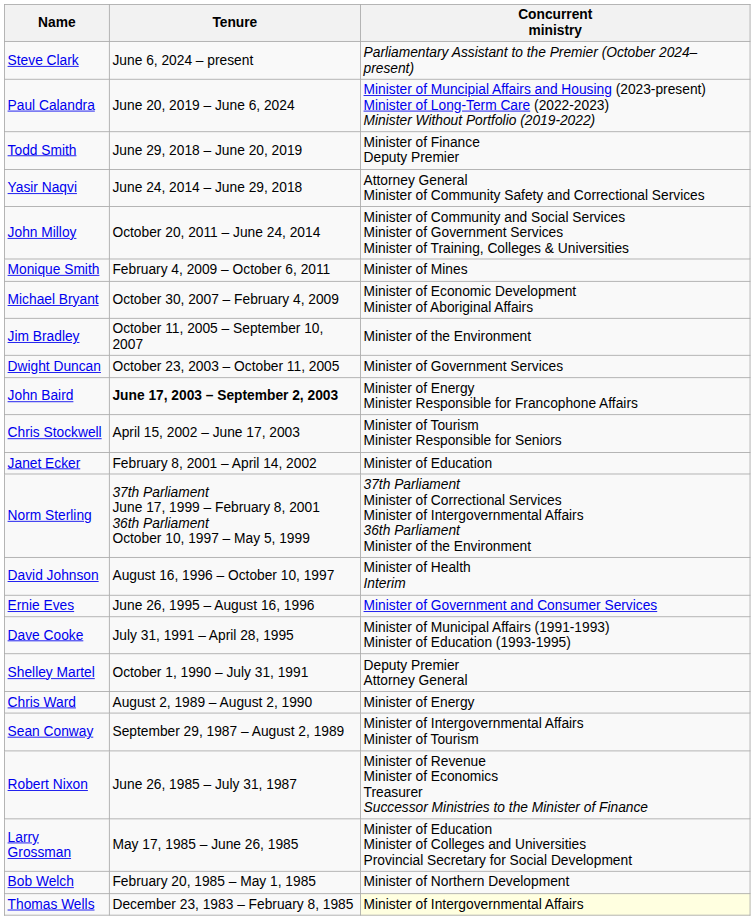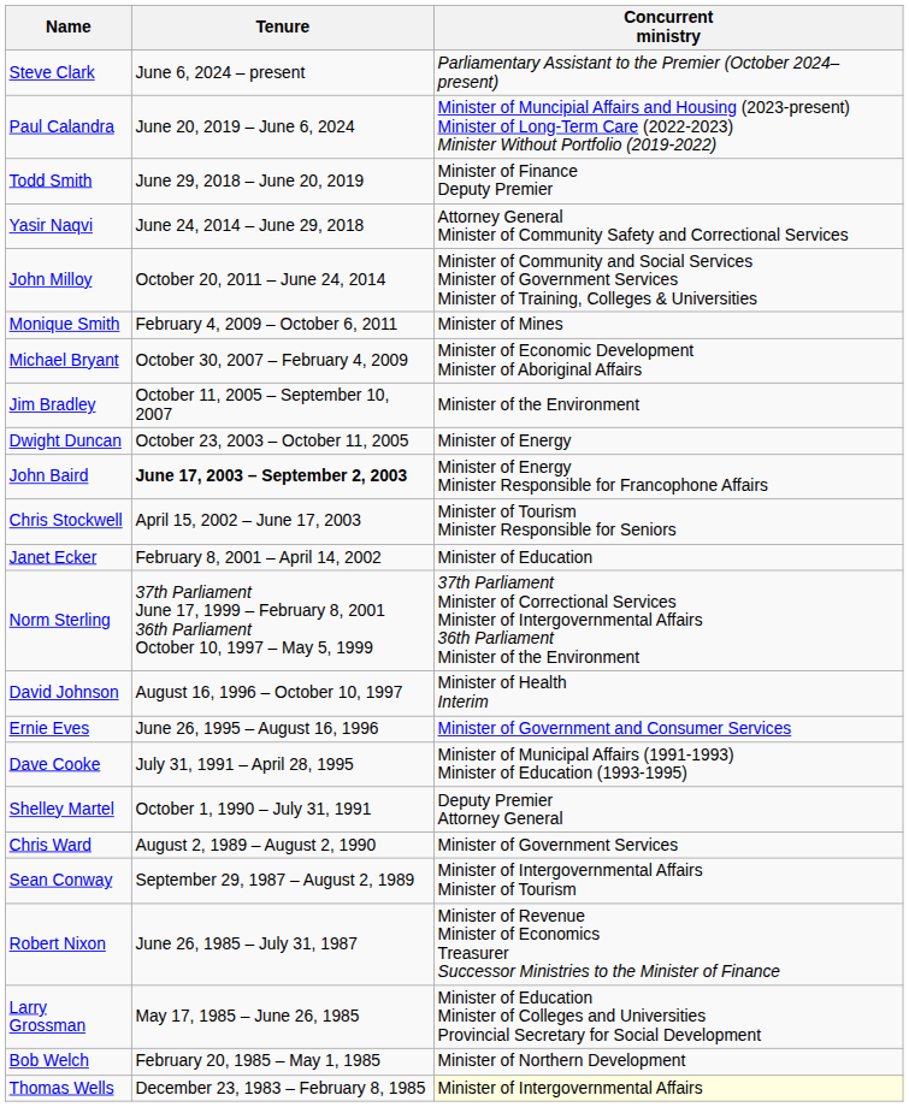 <table class="wikitable">
 <tr>
 <th>Name</th>
 <th>Tenure</th>
 <th>Concurrent<br>ministry</th>
 </tr>
 <tr>
 <td><a href='#'>Steve Clark</a></td>
 <td>June 6, 2024 – present</td>
 <td><em>Parliamentary Assistant to the Premier (October 2024–present)</em></td>
 </tr>
 <tr>
 <td><a href='#'>Paul Calandra</a></td>
 <td>June 20, 2019 – June 6, 2024</td>
 <td><a href='#'>Minister of Muncipial Affairs and Housing</a> (2023-present)<br><a href='#'>Minister of Long-Term Care</a> (2022-2023)<br><em>Minister Without Portfolio (2019-2022)</em></td>
 </tr>
 <tr>
 <td><a href='#'>Todd Smith</a></td>
 <td>June 29, 2018 – June 20, 2019</td>
 <td>Minister of Finance<br>Deputy Premier</td>
 </tr>
 <tr>
 <td><a href='#'>Yasir Naqvi</a></td>
 <td>June 24, 2014 – June 29, 2018</td>
 <td>Attorney General<br>Minister of Community Safety and Correctional Services</td>
 </tr>
 <tr>
 <td><a href='#'>John Milloy</a></td>
 <td>October 20, 2011 – June 24, 2014</td>
 <td>Minister of Community and Social Services<br> Minister of Government Services<br>Minister of Training, Colleges & Universities</td>
 </tr>
 <tr>
 <td><a href='#'>Monique Smith</a></td>
 <td>February 4, 2009 – October 6, 2011</td>
 <td>Minister of Mines</td>
 </tr>
 <tr>
 <td><a href='#'>Michael Bryant</a></td>
 <td>October 30, 2007 – February 4, 2009</td>
 <td>Minister of Economic Development<br>Minister of Aboriginal Affairs</td>
 </tr>
 <tr>
 <td><a href='#'>Jim Bradley</a></td>
 <td>October 11, 2005 – September 10, 2007</td>
 <td>Minister of the Environment</td>
 </tr>
 <tr>
 <td><a href='#'>Dwight Duncan</a></td>
 <td>October 23, 2003 – October 11, 2005</td>
-<td>Minister of Government Services</td>
+<td>Minister of Energy</td>
 </tr>
 <tr>
 <td><a href='#'>John Baird</a></td>
 <td><strong>June 17, 2003 – September 2, 2003</strong></td>
 <td>Minister of Energy<br>Minister Responsible for Francophone Affairs</td>
 </tr>
 <tr>
 <td><a href='#'>Chris Stockwell</a></td>
 <td>April 15, 2002 – June 17, 2003</td>
 <td>Minister of Tourism<br>Minister Responsible for Seniors</td>
 </tr>
 <tr>
 <td><a href='#'>Janet Ecker</a></td>
 <td>February 8, 2001 – April 14, 2002</td>
 <td>Minister of Education</td>
 </tr>
 <tr>
 <td><a href='#'>Norm Sterling</a></td>
 <td><em>37th Parliament</em><br>June 17, 1999 – February 8, 2001<br><em>36th Parliament</em><br>October 10, 1997 – May 5, 1999</td>
 <td><em>37th Parliament</em><br>Minister of Correctional Services<br>Minister of Intergovernmental Affairs<br><em>36th Parliament</em><br>Minister of the Environment</td>
 </tr>
 <tr>
 <td><a href='#'>David Johnson</a></td>
 <td>August 16, 1996 – October 10, 1997</td>
 <td>Minister of Health<br><em>Interim</em></td>
 </tr>
 <tr>
 <td><a href='#'>Ernie Eves</a></td>
 <td>June 26, 1995 – August 16, 1996</td>
 <td><a href='#'>Minister of Government and Consumer Services</a></td>
 </tr>
 <tr>
 <td><a href='#'>Dave Cooke</a></td>
 <td>July 31, 1991 – April 28, 1995</td>
 <td>Minister of Municipal Affairs (1991-1993)<br>Minister of Education (1993-1995)</td>
 </tr>
 <tr>
 <td><a href='#'>Shelley Martel</a></td>
 <td>October 1, 1990 – July 31, 1991</td>
 <td>Deputy Premier<br>Attorney General</td>
 </tr>
 <tr>
 <td><a href='#'>Chris Ward</a></td>
 <td>August 2, 1989 – August 2, 1990</td>
-<td>Minister of Energy</td>
+<td>Minister of Government Services</td>
 </tr>
 <tr>
 <td><a href='#'>Sean Conway</a></td>
 <td>September 29, 1987 – August 2, 1989</td>
 <td>Minister of Intergovernmental Affairs<br>Minister of Tourism</td>
 </tr>
 <tr>
 <td><a href='#'>Robert Nixon</a></td>
 <td>June 26, 1985 – July 31, 1987</td>
 <td>Minister of Revenue<br>Minister of Economics<br>Treasurer<br><em>Successor Ministries to the Minister of Finance</em></td>
 </tr>
 <tr>
 <td><a href='#'>Larry Grossman</a></td>
 <td>May 17, 1985 – June 26, 1985</td>
 <td>Minister of Education<br>Minister of Colleges and Universities<br>Provincial Secretary for Social Development</td>
 </tr>
 <tr>
 <td><a href='#'>Bob Welch</a></td>
 <td>February 20, 1985 – May 1, 1985</td>
 <td>Minister of Northern Development</td>
 </tr>
 <tr>
 <td><a href='#'>Thomas Wells</a></td>
 <td>December 23, 1983 – February 8, 1985</td>
 <td style="background: lightyellow;">Minister of Intergovernmental Affairs</td>
 </tr>
 </table>
